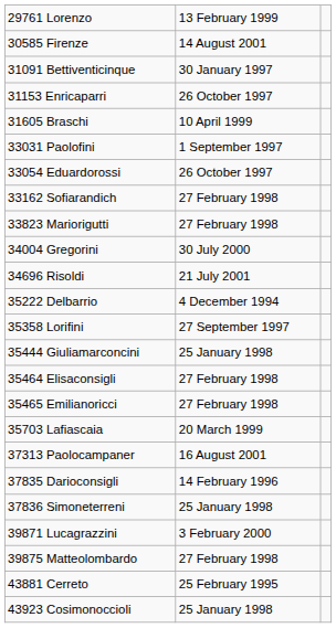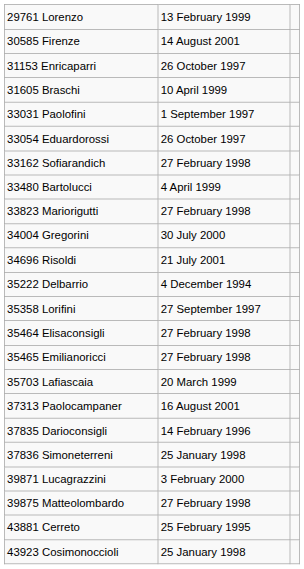 <table class="wikitable" style="font-size: 89%; float: left; width: 26em; margin-right: 1em; height: 700px">
 <tr>
 <td>29761 Lorenzo</td>
 <td>13 February 1999</td>
 <td> </td>
 </tr>
 <tr>
 <td>30585 Firenze</td>
 <td>14 August 2001</td>
-<td> </td>
-</tr>
-<tr>
-<td>31091 Bettiventicinque</td>
-<td>30 January 1997</td>
 <td> </td>
 </tr>
 <tr>
 <td>31153 Enricaparri</td>
 <td>26 October 1997</td>
 <td> </td>
 </tr>
 <tr>
 <td>31605 Braschi</td>
 <td>10 April 1999</td>
 <td> </td>
 </tr>
 <tr>
 <td>33031 Paolofini</td>
 <td>1 September 1997</td>
 <td> </td>
 </tr>
 <tr>
 <td>33054 Eduardorossi</td>
 <td>26 October 1997</td>
 <td> </td>
 </tr>
 <tr>
 <td>33162 Sofiarandich</td>
 <td>27 February 1998</td>
 <td> </td>
 </tr>
 <tr>
+<td>33480 Bartolucci</td>
+<td>4 April 1999</td>
+<td> </td>
+</tr>
+<tr>
 <td>33823 Mariorigutti</td>
 <td>27 February 1998</td>
 <td> </td>
 </tr>
 <tr>
 <td>34004 Gregorini</td>
 <td>30 July 2000</td>
 <td> </td>
 </tr>
 <tr>
 <td>34696 Risoldi</td>
 <td>21 July 2001</td>
 <td> </td>
 </tr>
 <tr>
 <td>35222 Delbarrio</td>
 <td>4 December 1994</td>
 <td></td>
 </tr>
 <tr>
 <td>35358 Lorifini</td>
 <td>27 September 1997</td>
-<td> </td>
-</tr>
-<tr>
-<td>35444 Giuliamarconcini</td>
-<td>25 January 1998</td>
 <td> </td>
 </tr>
 <tr>
 <td>35464 Elisaconsigli</td>
 <td>27 February 1998</td>
 <td> </td>
 </tr>
 <tr>
 <td>35465 Emilianoricci</td>
 <td>27 February 1998</td>
 <td> </td>
 </tr>
 <tr>
 <td>35703 Lafiascaia</td>
 <td>20 March 1999</td>
 <td> </td>
 </tr>
 <tr>
 <td>37313 Paolocampaner</td>
 <td>16 August 2001</td>
 <td> </td>
 </tr>
 <tr>
 <td>37835 Darioconsigli</td>
 <td>14 February 1996</td>
 <td> </td>
 </tr>
 <tr>
 <td>37836 Simoneterreni</td>
 <td>25 January 1998</td>
 <td> </td>
 </tr>
 <tr>
 <td>39871 Lucagrazzini</td>
 <td>3 February 2000</td>
 <td> </td>
 </tr>
 <tr>
 <td>39875 Matteolombardo</td>
 <td>27 February 1998</td>
 <td> </td>
 </tr>
 <tr>
 <td>43881 Cerreto</td>
 <td>25 February 1995</td>
 <td> </td>
 </tr>
 <tr>
 <td>43923 Cosimonoccioli</td>
 <td>25 January 1998</td>
 <td> </td>
 </tr>
 </table>
